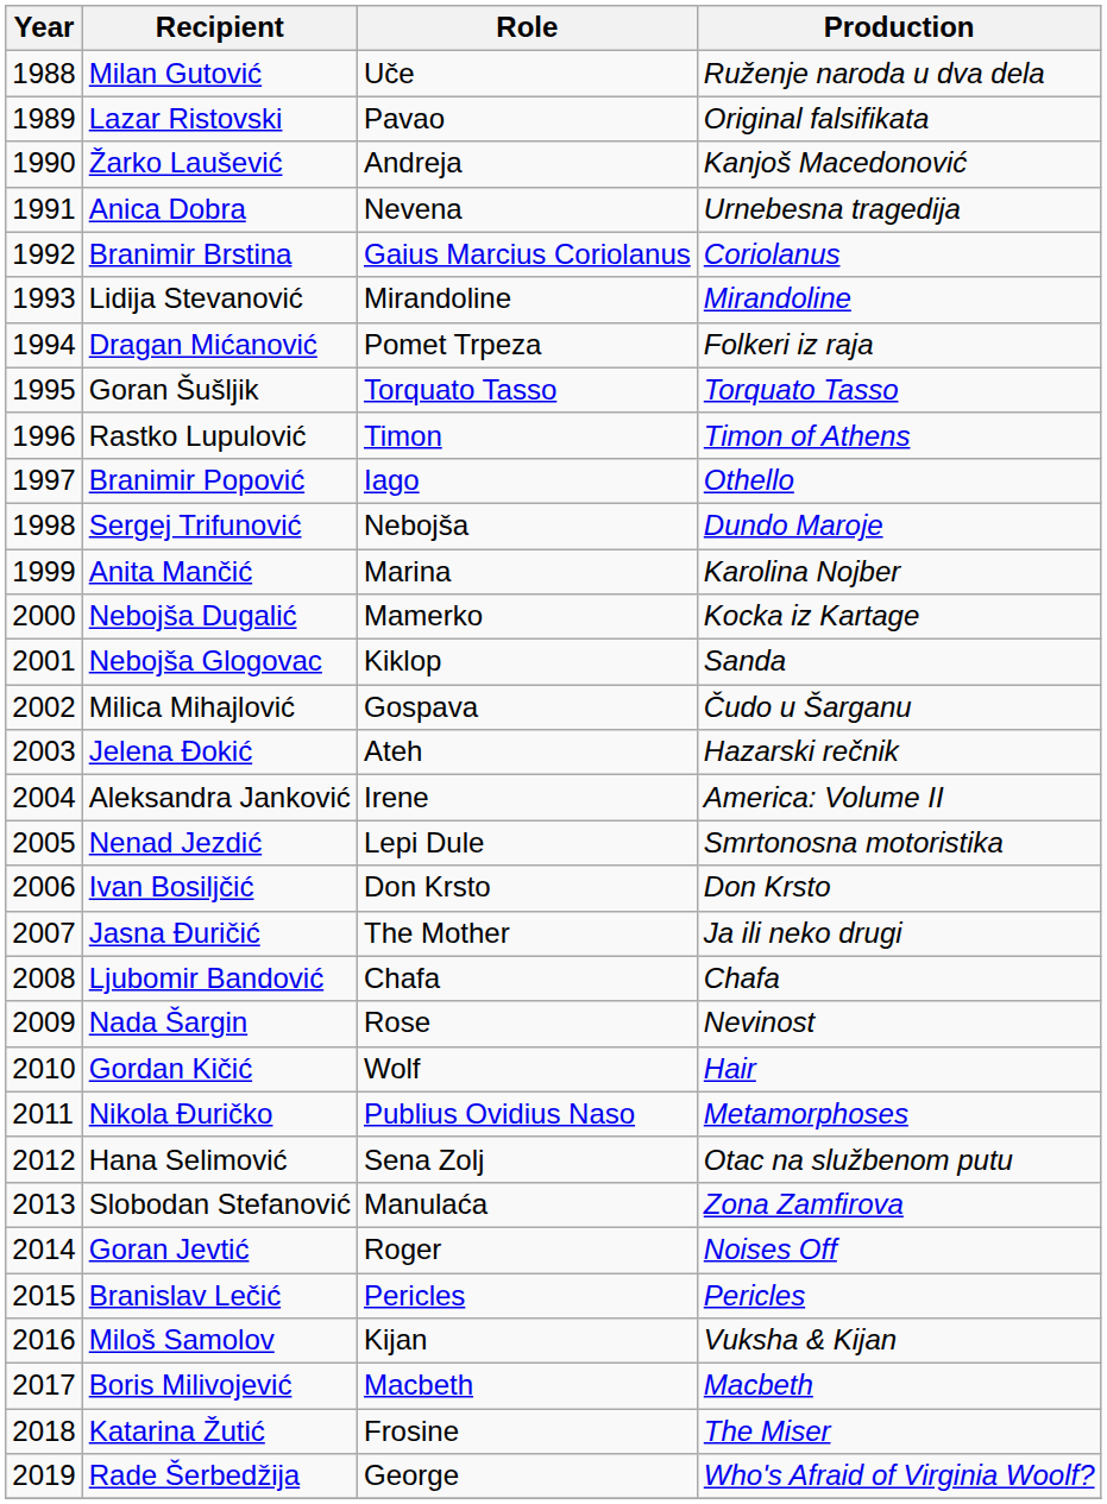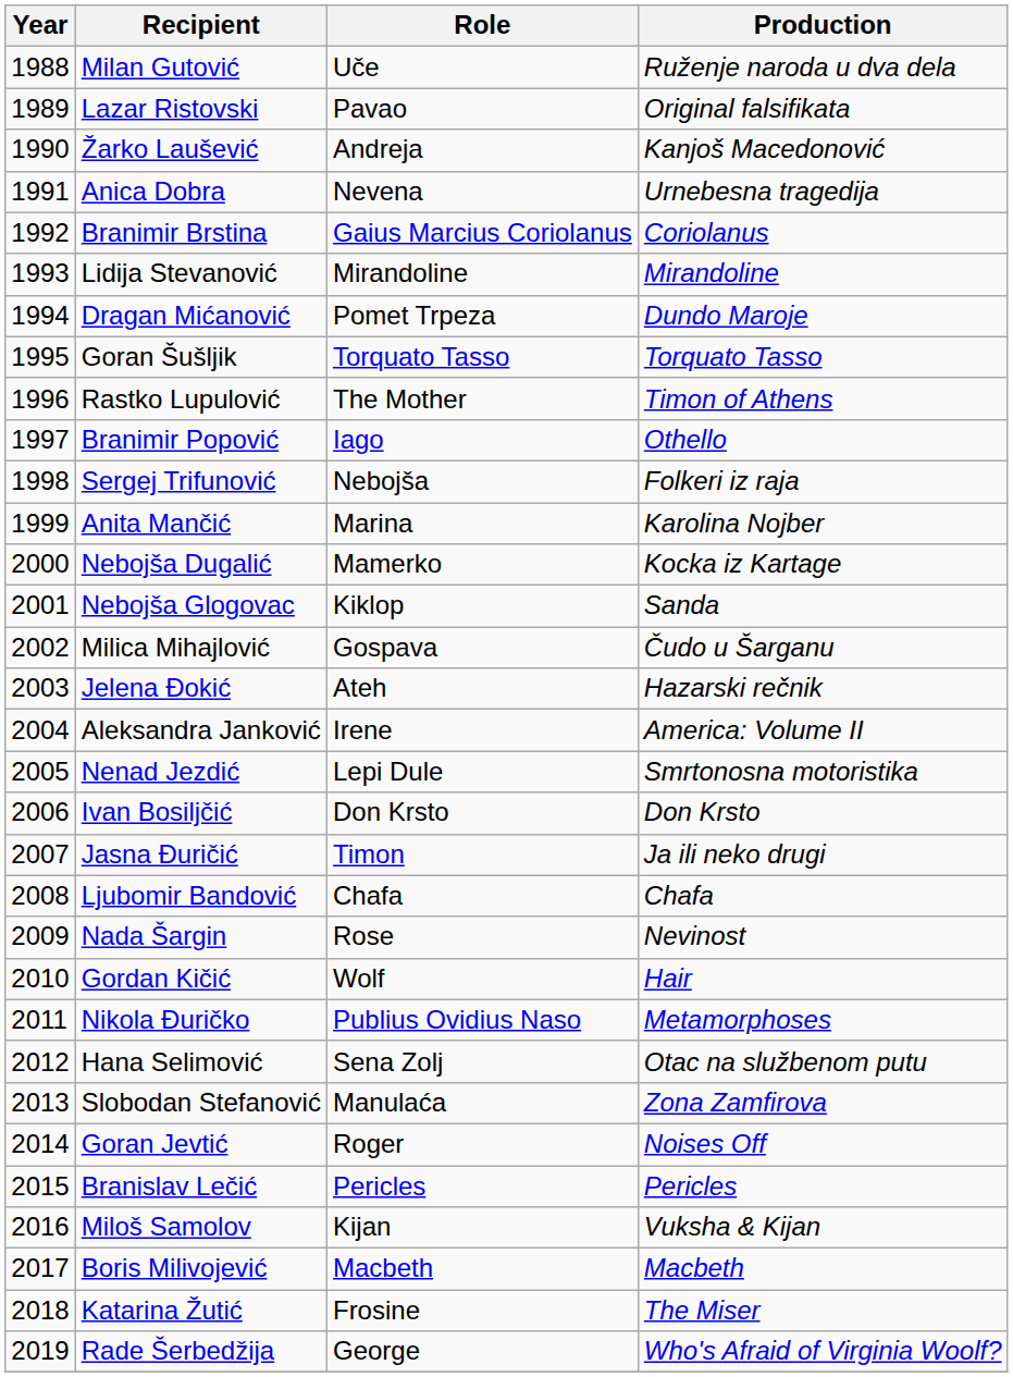 <table class="wikitable sortable">
 <tr>
 <th>Year</th>
 <th>Recipient</th>
 <th>Role</th>
 <th>Production</th>
 </tr>
 <tr>
 <td>1988</td>
 <td><a href='#'>Milan Gutović</a></td>
 <td>Uče</td>
 <td><em>Ruženje naroda u dva dela</em></td>
 </tr>
 <tr>
 <td>1989</td>
 <td><a href='#'>Lazar Ristovski</a></td>
 <td>Pavao</td>
 <td><em>Original falsifikata</em></td>
 </tr>
 <tr>
 <td>1990</td>
 <td><a href='#'>Žarko Laušević</a></td>
 <td>Andreja</td>
 <td><em>Kanjoš Macedonović</em></td>
 </tr>
 <tr>
 <td>1991</td>
 <td><a href='#'>Anica Dobra</a></td>
 <td>Nevena</td>
 <td><em>Urnebesna tragedija</em></td>
 </tr>
 <tr>
 <td>1992</td>
 <td><a href='#'>Branimir Brstina</a></td>
 <td><a href='#'>Gaius Marcius Coriolanus</a></td>
 <td><em><a href='#'>Coriolanus</a></em></td>
 </tr>
 <tr>
 <td>1993</td>
 <td>Lidija Stevanović</td>
 <td>Mirandoline</td>
 <td><em><a href='#'>Mirandoline</a></em></td>
 </tr>
 <tr>
 <td>1994</td>
 <td><a href='#'>Dragan Mićanović</a></td>
 <td>Pomet Trpeza</td>
-<td><em>Folkeri iz raja</em></td>
+<td><em><a href='#'>Dundo Maroje</a></em></td>
 </tr>
 <tr>
 <td>1995</td>
 <td>Goran Šušljik</td>
 <td><a href='#'>Torquato Tasso</a></td>
 <td><em><a href='#'>Torquato Tasso</a></em></td>
 </tr>
 <tr>
 <td>1996</td>
 <td>Rastko Lupulović</td>
-<td><a href='#'>Timon</a></td>
+<td>The Mother</td>
 <td><em><a href='#'>Timon of Athens</a></em></td>
 </tr>
 <tr>
 <td>1997</td>
 <td><a href='#'>Branimir Popović</a></td>
 <td><a href='#'>Iago</a></td>
 <td><em><a href='#'>Othello</a></em></td>
 </tr>
 <tr>
 <td>1998</td>
 <td><a href='#'>Sergej Trifunović</a></td>
 <td>Nebojša</td>
-<td><em><a href='#'>Dundo Maroje</a></em></td>
+<td><em>Folkeri iz raja</em></td>
 </tr>
 <tr>
 <td>1999</td>
 <td><a href='#'>Anita Mančić</a></td>
 <td>Marina</td>
 <td><em>Karolina Nojber</em></td>
 </tr>
 <tr>
 <td>2000</td>
 <td><a href='#'>Nebojša Dugalić</a></td>
 <td>Mamerko</td>
 <td><em>Kocka iz Kartage</em></td>
 </tr>
 <tr>
 <td>2001</td>
 <td><a href='#'>Nebojša Glogovac</a></td>
 <td>Kiklop</td>
 <td><em>Sanda</em></td>
 </tr>
 <tr>
 <td>2002</td>
 <td>Milica Mihajlović</td>
 <td>Gospava</td>
 <td><em>Čudo u Šarganu</em></td>
 </tr>
 <tr>
 <td>2003</td>
 <td><a href='#'>Jelena Đokić</a></td>
 <td>Ateh</td>
 <td><em>Hazarski rečnik</em></td>
 </tr>
 <tr>
 <td>2004</td>
 <td>Aleksandra Janković</td>
 <td>Irene</td>
 <td><em>America: Volume II</em></td>
 </tr>
 <tr>
 <td>2005</td>
 <td><a href='#'>Nenad Jezdić</a></td>
 <td>Lepi Dule</td>
 <td><em>Smrtonosna motoristika</em></td>
 </tr>
 <tr>
 <td>2006</td>
 <td><a href='#'>Ivan Bosiljčić</a></td>
 <td>Don Krsto</td>
 <td><em>Don Krsto</em></td>
 </tr>
 <tr>
 <td>2007</td>
 <td><a href='#'>Jasna Đuričić</a></td>
-<td>The Mother</td>
+<td><a href='#'>Timon</a></td>
 <td><em>Ja ili neko drugi</em></td>
 </tr>
 <tr>
 <td>2008</td>
 <td><a href='#'>Ljubomir Bandović</a></td>
 <td>Chafa</td>
 <td><em>Chafa</em></td>
 </tr>
 <tr>
 <td>2009</td>
 <td><a href='#'>Nada Šargin</a></td>
 <td>Rose</td>
 <td><em>Nevinost</em></td>
 </tr>
 <tr>
 <td>2010</td>
 <td><a href='#'>Gordan Kičić</a></td>
 <td>Wolf</td>
 <td><em><a href='#'>Hair</a></em></td>
 </tr>
 <tr>
 <td>2011</td>
 <td><a href='#'>Nikola Đuričko</a></td>
 <td><a href='#'>Publius Ovidius Naso</a></td>
 <td><em><a href='#'>Metamorphoses</a></em></td>
 </tr>
 <tr>
 <td>2012</td>
 <td>Hana Selimović</td>
 <td>Sena Zolj</td>
 <td><em>Otac na službenom putu</em></td>
 </tr>
 <tr>
 <td>2013</td>
 <td>Slobodan Stefanović</td>
 <td>Manulaća</td>
 <td><em><a href='#'>Zona Zamfirova</a></em></td>
 </tr>
 <tr>
 <td>2014</td>
 <td><a href='#'>Goran Jevtić</a></td>
 <td>Roger</td>
 <td><em><a href='#'>Noises Off</a></em></td>
 </tr>
 <tr>
 <td>2015</td>
 <td><a href='#'>Branislav Lečić</a></td>
 <td><a href='#'>Pericles</a></td>
 <td><em><a href='#'>Pericles</a></em></td>
 </tr>
 <tr>
 <td>2016</td>
 <td><a href='#'>Miloš Samolov</a></td>
 <td>Kijan</td>
 <td><em>Vuksha & Kijan</em></td>
 </tr>
 <tr>
 <td>2017</td>
 <td><a href='#'>Boris Milivojević</a></td>
 <td><a href='#'>Macbeth</a></td>
 <td><em><a href='#'>Macbeth</a></em></td>
 </tr>
 <tr>
 <td>2018</td>
 <td><a href='#'>Katarina Žutić</a></td>
 <td>Frosine</td>
 <td><em><a href='#'>The Miser</a></em></td>
 </tr>
 <tr>
 <td>2019</td>
 <td><a href='#'>Rade Šerbedžija</a></td>
 <td>George</td>
 <td><em><a href='#'>Who's Afraid of Virginia Woolf?</a></em></td>
 </tr>
 <tr>
 </tr>
 </table>
